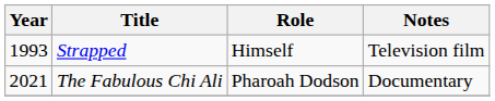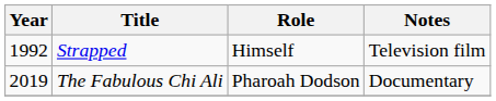 <table class="wikitable">
 <tr>
 <th>Year</th>
 <th>Title</th>
 <th>Role</th>
 <th>Notes</th>
 </tr>
 <tr>
-<td>1993</td>
+<td>1992</td>
 <td><em><a href='#'>Strapped</a></em></td>
 <td>Himself</td>
 <td>Television film</td>
 </tr>
 <tr>
-<td>2021</td>
+<td>2019</td>
 <td><em>The Fabulous Chi Ali</em></td>
 <td>Pharoah Dodson</td>
 <td>Documentary</td>
 </tr>
 <tr>
 </tr>
 </table>
